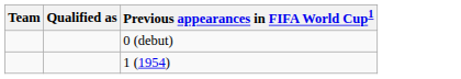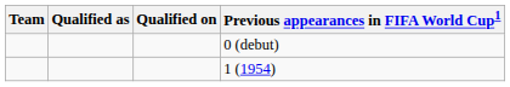 <table class="wikitable sortable">
 <tr>
 <th>Team</th>
 <th>Qualified as</th>
+<th>Qualified on</th>
 <th data-sort-type="number">Previous <a href='#'>appearances</a> in <a href='#'>FIFA World Cup</a><sup><strong><a href='#'>1</a></strong></sup></th>
 </tr>
 <tr>
+<td></td>
 <td></td>
 <td></td>
 <td>0 (debut)</td>
 </tr>
 <tr>
 <td></td>
 <td></td>
+<td></td>
 <td>1 (<a href='#'>1954</a>)</td>
 </tr>
 </table>
